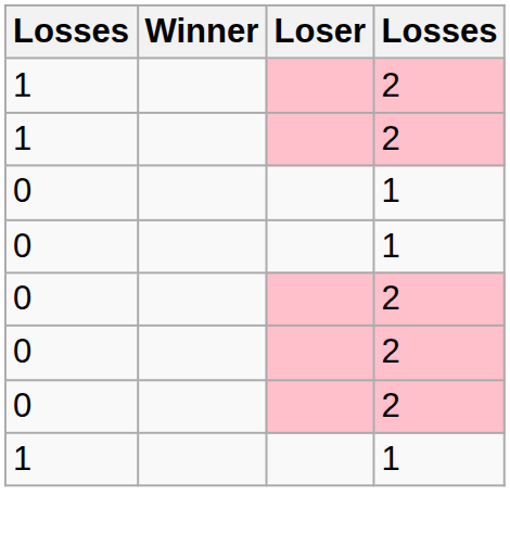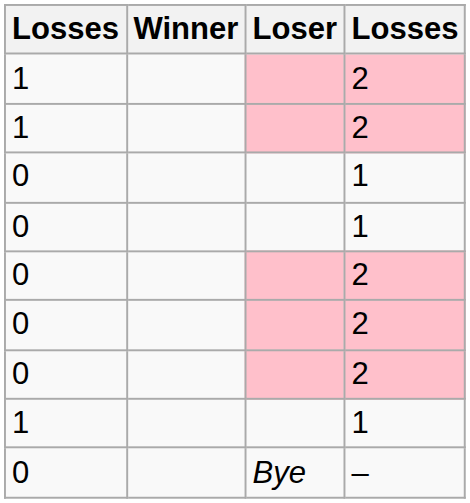 <table class=wikitable>
 <tr>
 <th>Losses</th>
 <th>Winner</th>
 <th>Loser</th>
 <th>Losses</th>
 </tr>
 <tr>
 <td>1</td>
 <td></td>
 <td bgcolor=pink></td>
 <td bgcolor=pink>2</td>
 </tr>
 <tr>
 <td>1</td>
 <td></td>
 <td bgcolor=pink></td>
 <td bgcolor=pink>2</td>
 </tr>
 <tr>
 <td>0</td>
 <td></td>
 <td></td>
 <td>1</td>
 </tr>
 <tr>
 <td>0</td>
 <td></td>
 <td></td>
 <td>1</td>
 </tr>
 <tr>
 <td>0</td>
 <td></td>
 <td bgcolor=pink></td>
 <td bgcolor=pink>2</td>
 </tr>
 <tr>
 <td>0</td>
 <td></td>
 <td bgcolor=pink></td>
 <td bgcolor=pink>2</td>
 </tr>
 <tr>
 <td>0</td>
 <td></td>
 <td bgcolor=pink></td>
 <td bgcolor=pink>2</td>
 </tr>
 <tr>
 <td>1</td>
 <td></td>
 <td></td>
 <td>1</td>
 </tr>
+<tr>
+<td>0</td>
+<td></td>
+<td><em>Bye</em></td>
+<td>–</td>
+</tr>
 </table>
